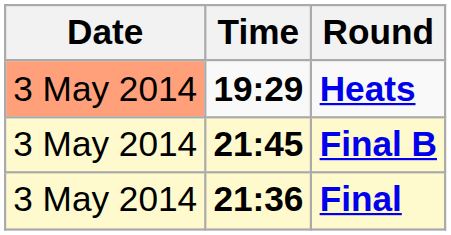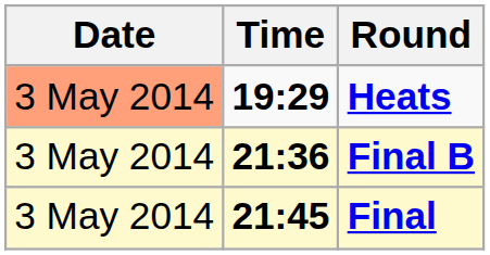 <table class="wikitable">
 <tr>
 <th>Date</th>
 <th>Time</th>
 <th>Round</th>
 </tr>
 <tr>
 <td style="background: lightsalmon;">3 May 2014</td>
 <td><strong>19:29</strong></td>
 <td><strong><a href='#'>Heats</a></strong></td>
 </tr>
 <tr style=background:lemonchiffon>
 <td>3 May 2014</td>
-<td><strong>21:45</strong></td>
+<td><strong>21:36</strong></td>
 <td><strong><a href='#'>Final B</a></strong></td>
 </tr>
 <tr style=background:lemonchiffon>
 <td>3 May 2014</td>
-<td><strong>21:36</strong></td>
+<td><strong>21:45</strong></td>
 <td><strong><a href='#'>Final</a></strong></td>
 </tr>
 </table>
